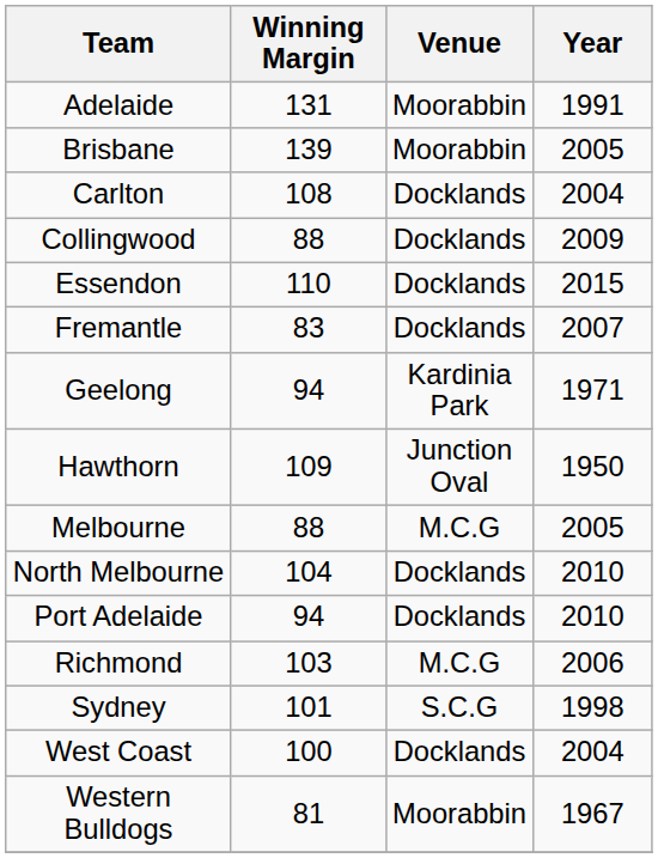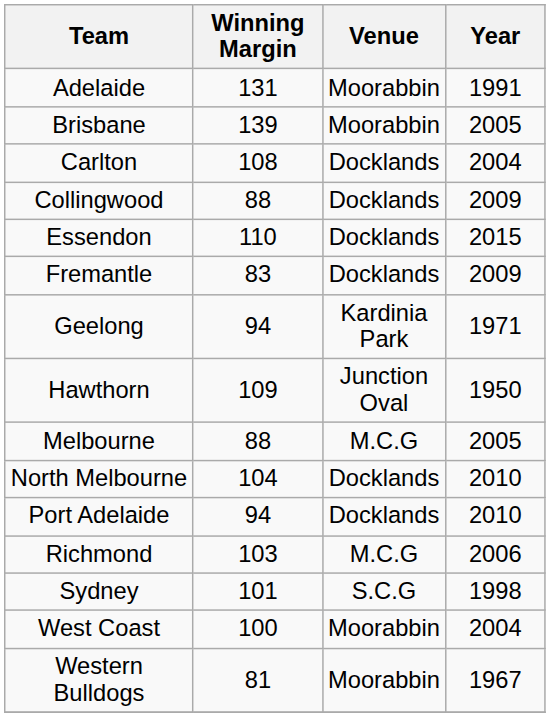 <table class="wikitable sortable">
 <tr>
 <th align="center" width="120">Team</th>
 <th align="center" width="80">Winning Margin</th>
 <th align="center" width="70">Venue</th>
 <th align="center" width="60">Year</th>
 </tr>
 <tr align="center">
 <td>Adelaide</td>
 <td>131</td>
 <td>Moorabbin</td>
 <td>1991</td>
 </tr>
 <tr align="center">
 <td>Brisbane</td>
 <td>139</td>
 <td>Moorabbin</td>
 <td>2005</td>
 </tr>
 <tr align="center">
 <td>Carlton</td>
 <td>108</td>
 <td>Docklands</td>
 <td>2004</td>
 </tr>
 <tr align="center">
 <td>Collingwood</td>
 <td>88</td>
 <td>Docklands</td>
 <td>2009</td>
 </tr>
 <tr align="center">
 <td>Essendon</td>
 <td>110</td>
 <td>Docklands</td>
 <td>2015</td>
 </tr>
 <tr align="center">
 <td>Fremantle</td>
 <td>83</td>
 <td>Docklands</td>
-<td>2007</td>
+<td>2009</td>
 </tr>
 <tr align="center">
 <td>Geelong</td>
 <td>94</td>
 <td>Kardinia Park</td>
 <td>1971</td>
 </tr>
 <tr align="center">
 <td>Hawthorn</td>
 <td>109</td>
 <td>Junction Oval</td>
 <td>1950</td>
 </tr>
 <tr align="center">
 <td>Melbourne</td>
 <td>88</td>
 <td>M.C.G</td>
 <td>2005</td>
 </tr>
 <tr align="center">
 <td>North Melbourne</td>
 <td>104</td>
 <td>Docklands</td>
 <td>2010</td>
 </tr>
 <tr align="center">
 <td>Port Adelaide</td>
 <td>94</td>
 <td>Docklands</td>
 <td>2010</td>
 </tr>
 <tr align="center">
 <td>Richmond</td>
 <td>103</td>
 <td>M.C.G</td>
 <td>2006</td>
 </tr>
 <tr align="center">
 <td>Sydney</td>
 <td>101</td>
 <td>S.C.G</td>
 <td>1998</td>
 </tr>
 <tr align="center">
 <td>West Coast</td>
 <td>100</td>
-<td>Docklands</td>
+<td>Moorabbin</td>
 <td>2004</td>
 </tr>
 <tr align="center">
 <td>Western Bulldogs</td>
 <td>81</td>
 <td>Moorabbin</td>
 <td>1967</td>
 </tr>
 <tr>
 </tr>
 </table>
